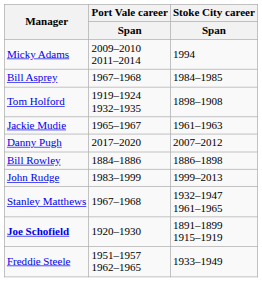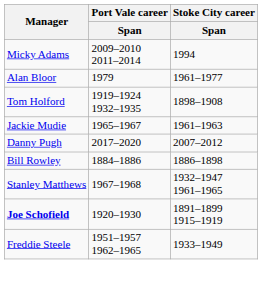 <table class="wikitable">
 <tr>
 <th rowspan="2">Manager</th>
 <th colspan="1">Port Vale career</th>
 <th colspan="1">Stoke City career</th>
 </tr>
 <tr>
 <th>Span</th>
 <th>Span</th>
 </tr>
 <tr>
 <td><a href='#'>Micky Adams</a></td>
 <td>2009–2010<br>2011–2014</td>
 <td>1994</td>
 </tr>
 <tr>
-<td><a href='#'>Bill Asprey</a></td>
-<td>1967–1968</td>
-<td>1984–1985</td>
+<td><a href='#'>Alan Bloor</a></td>
+<td>1979</td>
+<td>1961–1977</td>
 </tr>
 <tr>
 <td><a href='#'>Tom Holford</a></td>
 <td>1919–1924<br>1932–1935</td>
 <td>1898–1908</td>
 </tr>
 <tr>
 <td><a href='#'>Jackie Mudie</a></td>
 <td>1965–1967</td>
 <td>1961–1963</td>
 </tr>
 <tr>
 <td><a href='#'>Danny Pugh</a></td>
 <td>2017–2020</td>
 <td>2007–2012</td>
 </tr>
 <tr>
 <td><a href='#'>Bill Rowley</a></td>
 <td>1884–1886</td>
 <td>1886–1898</td>
 </tr>
 <tr>
-<td><a href='#'>John Rudge</a></td>
-<td>1983–1999</td>
-<td>1999–2013</td>
-</tr>
-<tr>
 <td><a href='#'>Stanley Matthews</a></td>
 <td>1967–1968</td>
 <td>1932–1947<br>1961–1965</td>
 </tr>
 <tr>
 <td><strong><a href='#'>Joe Schofield</a></strong></td>
 <td>1920–1930</td>
 <td>1891–1899<br>1915–1919</td>
 </tr>
 <tr>
 <td><a href='#'>Freddie Steele</a></td>
 <td>1951–1957<br>1962–1965</td>
 <td>1933–1949</td>
 </tr>
 </table>
